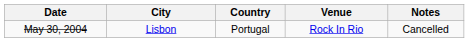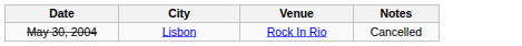 <table class="wikitable" style="text-align:center;">
 <tr>
 <th style="width:150px;">Date</th>
 <th style="width:160px;">City</th>
-<th style="width:100px;">Country</th>
 <th style="width:150px;">Venue</th>
 <th style="width:110px;">Notes</th>
 </tr>
 <tr>
 <td><s>May 30, 2004</s></td>
 <td><a href='#'>Lisbon</a></td>
-<td>Portugal</td>
 <td><a href='#'>Rock In Rio</a></td>
 <td>Cancelled</td>
 </tr>
 </table>
